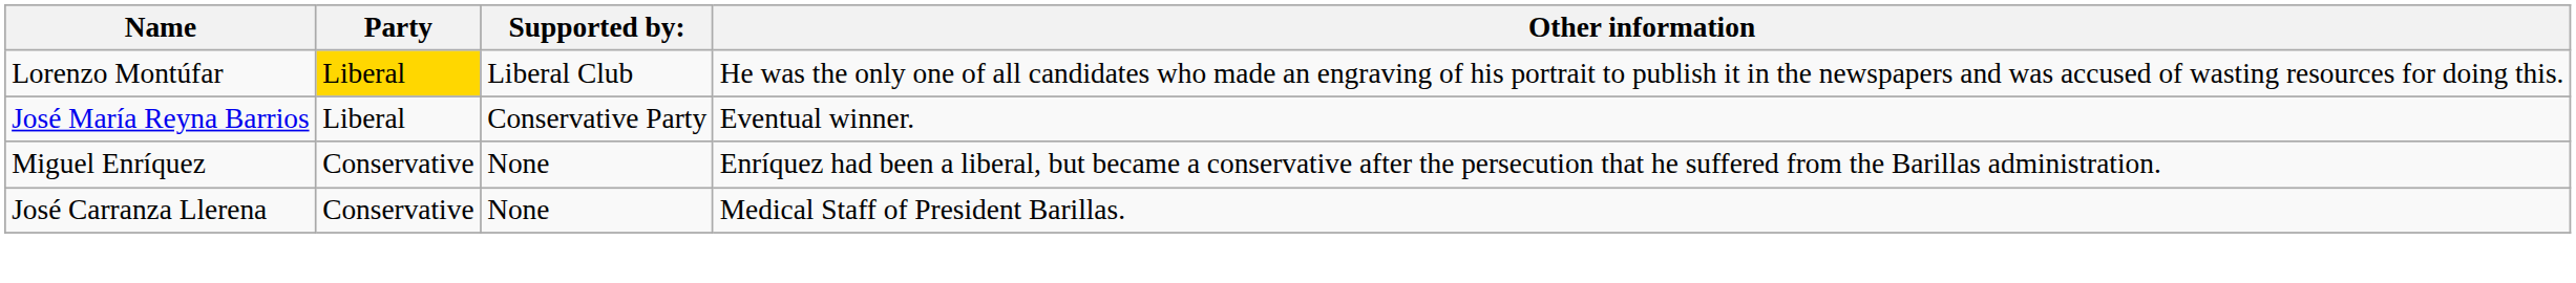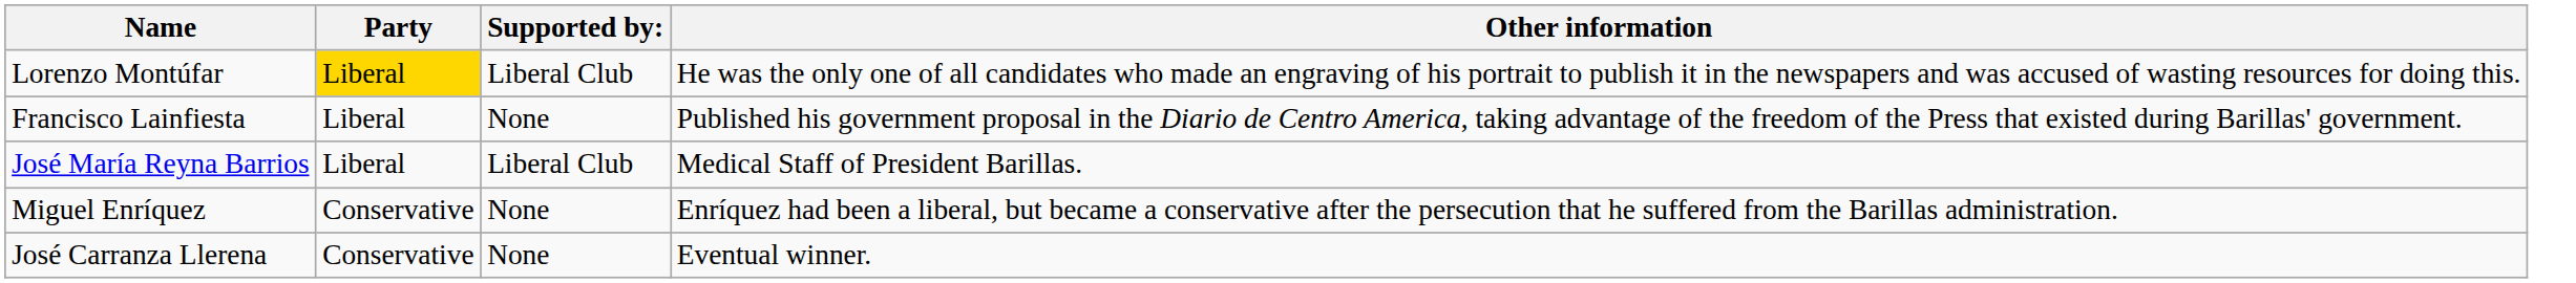 <table class=wikitable>
 <tr>
 <th>Name</th>
 <th>Party</th>
 <th>Supported by:</th>
 <th>Other information</th>
 </tr>
 <tr>
 <td>Lorenzo Montúfar</td>
 <td style="background: gold;">Liberal</td>
 <td>Liberal Club</td>
 <td>He was the only one of all candidates who made an engraving of his portrait to publish it in the newspapers and was accused of wasting resources for doing this.</td>
 </tr>
 <tr>
+<td>Francisco Lainfiesta</td>
+<td>Liberal</td>
+<td>None</td>
+<td>Published his government proposal in the <em>Diario de Centro America</em>, taking advantage of the freedom of the Press that existed during Barillas' government.</td>
+</tr>
+<tr>
 <td><a href='#'>José María Reyna Barrios</a></td>
 <td>Liberal</td>
-<td>Conservative Party</td>
-<td>Eventual winner.</td>
+<td>Liberal Club</td>
+<td>Medical Staff of President Barillas.</td>
 </tr>
 <tr>
 <td>Miguel Enríquez</td>
 <td>Conservative</td>
 <td>None</td>
 <td>Enríquez had been a liberal, but became a conservative after the persecution that he suffered from the Barillas administration.</td>
 </tr>
 <tr>
 <td>José Carranza Llerena</td>
 <td>Conservative</td>
 <td>None</td>
-<td>Medical Staff of President Barillas.</td>
+<td>Eventual winner.</td>
 </tr>
 </table>
